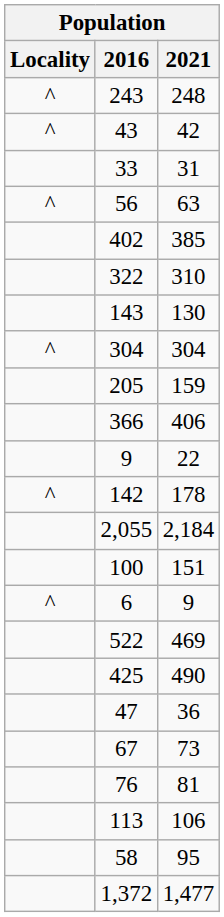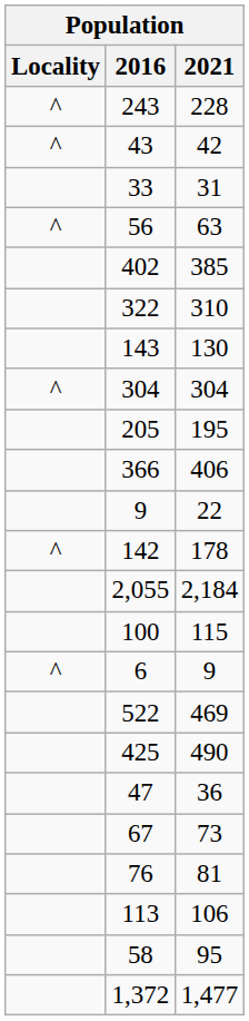 <table class="wikitable" style="text-align:center;">
 <tr>
 <th colspan="3" style="text-align:center;  font-weight:bold">Population</th>
 </tr>
 <tr>
 <th style="text-align:center; background:  font-weight:bold">Locality</th>
 <th style="text-align:center; background:  font-weight:bold"><strong>2016</strong></th>
 <th style="text-align:center; background:  font-weight:bold"><strong>2021</strong></th>
 </tr>
 <tr>
 <td>^</td>
 <td>243</td>
-<td>248</td>
+<td>228</td>
 </tr>
 <tr>
 <td>^</td>
 <td>43</td>
 <td>42</td>
 </tr>
 <tr>
 <td></td>
 <td>33</td>
 <td>31</td>
 </tr>
 <tr>
 <td>^</td>
 <td>56</td>
 <td>63</td>
 </tr>
 <tr>
 <td></td>
 <td>402</td>
 <td>385</td>
 </tr>
 <tr>
 <td></td>
 <td>322</td>
 <td>310</td>
 </tr>
 <tr>
 <td></td>
 <td>143</td>
 <td>130</td>
 </tr>
 <tr>
 <td>^</td>
 <td>304</td>
 <td>304</td>
 </tr>
 <tr>
 <td></td>
 <td>205</td>
-<td>159</td>
+<td>195</td>
 </tr>
 <tr>
 <td></td>
 <td>366</td>
 <td>406</td>
 </tr>
 <tr>
 <td></td>
 <td>9</td>
 <td>22</td>
 </tr>
 <tr>
 <td>^</td>
 <td>142</td>
 <td>178</td>
 </tr>
 <tr>
 <td></td>
 <td>2,055</td>
 <td>2,184</td>
 </tr>
 <tr>
 <td></td>
 <td>100</td>
-<td>151</td>
+<td>115</td>
 </tr>
 <tr>
 <td>^</td>
 <td>6</td>
 <td>9</td>
 </tr>
 <tr>
 <td></td>
 <td>522</td>
 <td>469</td>
 </tr>
 <tr>
 <td></td>
 <td>425</td>
 <td>490</td>
 </tr>
 <tr>
 <td></td>
 <td>47</td>
 <td>36</td>
 </tr>
 <tr>
 <td></td>
 <td>67</td>
 <td>73</td>
 </tr>
 <tr>
 <td></td>
 <td>76</td>
 <td>81</td>
 </tr>
 <tr>
 <td></td>
 <td>113</td>
 <td>106</td>
 </tr>
 <tr>
 <td></td>
 <td>58</td>
 <td>95</td>
 </tr>
 <tr>
 <td></td>
 <td>1,372</td>
 <td>1,477</td>
 </tr>
 </table>
